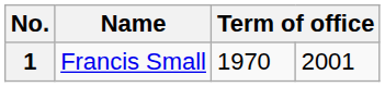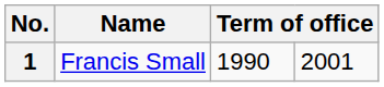 <table class="wikitable">
 <tr>
 <th>No.</th>
 <th>Name</th>
 <th colspan="2">Term of office</th>
 </tr>
 <tr>
 <th>1</th>
 <td><a href='#'>Francis Small</a></td>
-<td>1970</td>
+<td>1990</td>
 <td>2001</td>
 </tr>
 </table>
